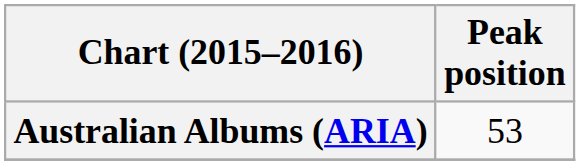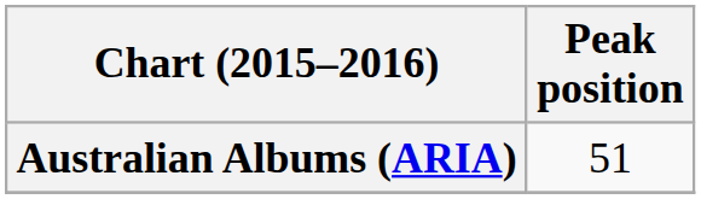 <table class="wikitable sortable plainrowheaders" style="text-align:center">
 <tr>
 <th scope="col">Chart (2015–2016)</th>
 <th scope="col">Peak<br>position</th>
 </tr>
 <tr>
 <th scope="row">Australian Albums (<a href='#'>ARIA</a>)</th>
-<td>53</td>
+<td>51</td>
 </tr>
 <tr>
 </tr>
 <tr>
 </tr>
 </table>
